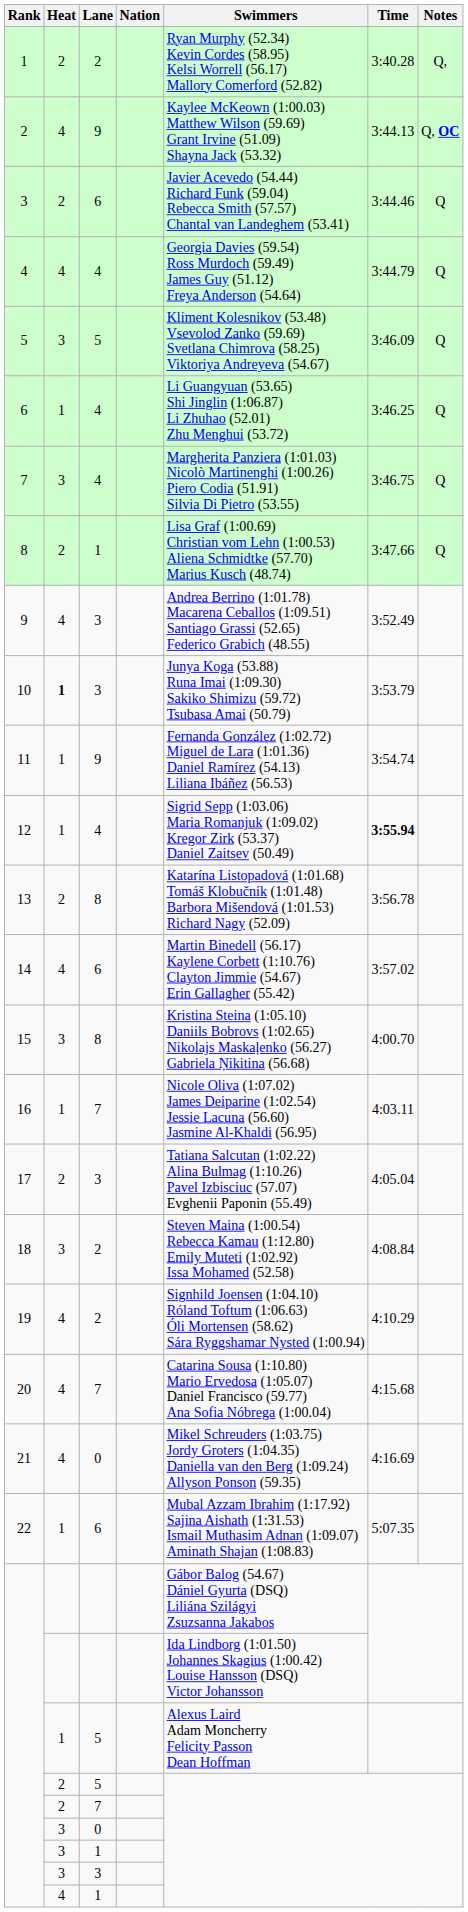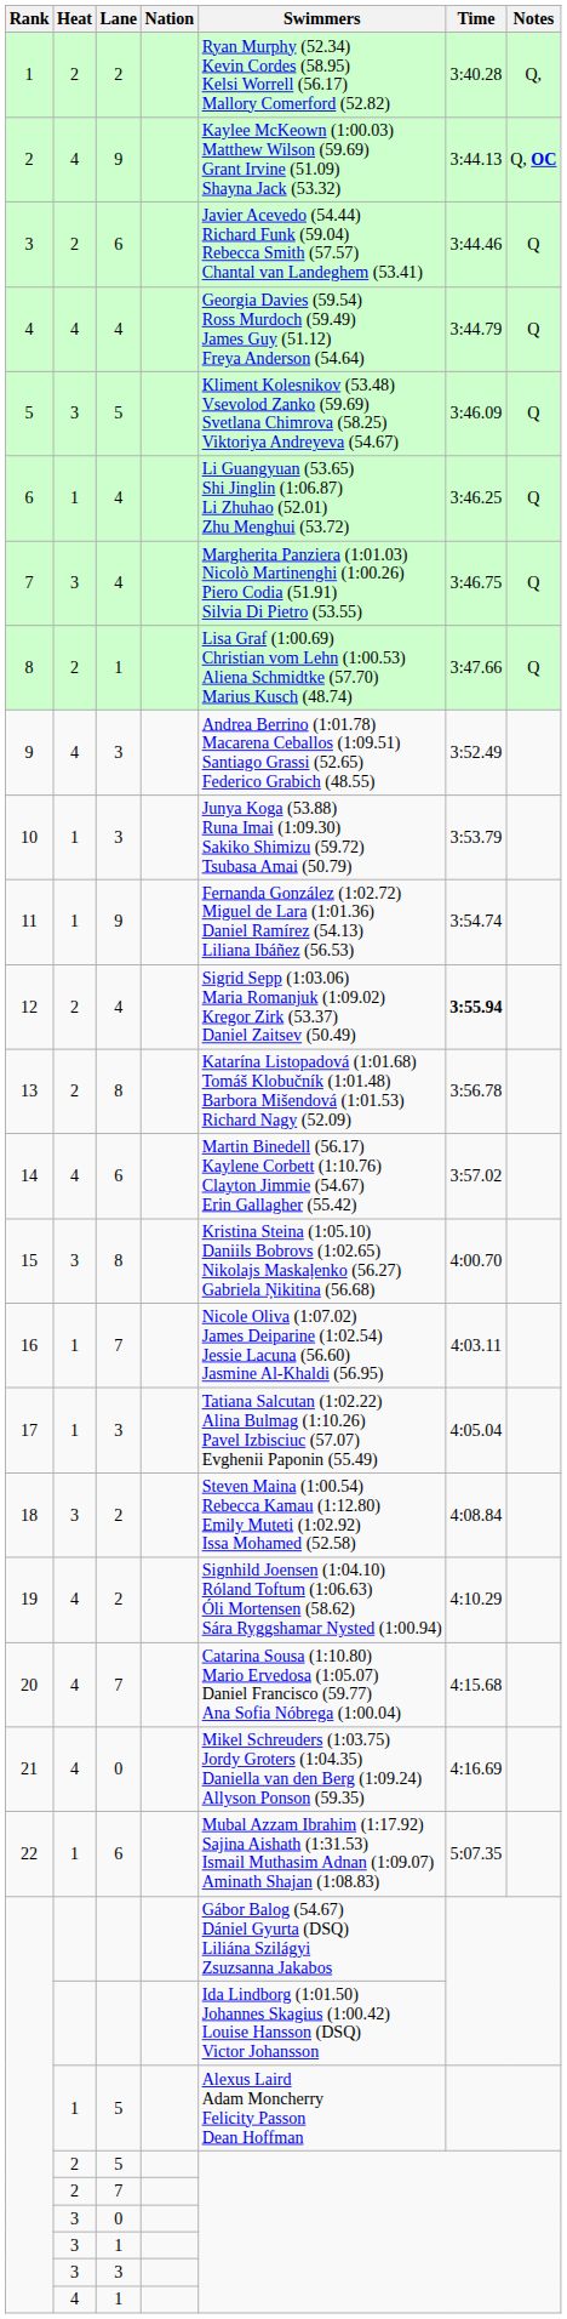 <table class="wikitable sortable" style="text-align:center">
 <tr>
 <th>Rank</th>
 <th>Heat</th>
 <th>Lane</th>
 <th>Nation</th>
 <th>Swimmers</th>
 <th>Time</th>
 <th>Notes</th>
 </tr>
 <tr bgcolor=ccffcc>
 <td>1</td>
 <td>2</td>
 <td>2</td>
 <td align=left></td>
 <td align=left><a href='#'>Ryan Murphy</a> (52.34)<br><a href='#'>Kevin Cordes</a> (58.95)<br><a href='#'>Kelsi Worrell</a> (56.17)<br><a href='#'>Mallory Comerford</a> (52.82)</td>
 <td>3:40.28</td>
 <td>Q, </td>
 </tr>
 <tr bgcolor=ccffcc>
 <td>2</td>
 <td>4</td>
 <td>9</td>
 <td align=left></td>
 <td align=left><a href='#'>Kaylee McKeown</a> (1:00.03)<br><a href='#'>Matthew Wilson</a> (59.69) <br><a href='#'>Grant Irvine</a> (51.09)<br><a href='#'>Shayna Jack</a> (53.32)</td>
 <td>3:44.13</td>
 <td>Q, <strong><a href='#'>OC</a></strong></td>
 </tr>
 <tr bgcolor=ccffcc>
 <td>3</td>
 <td>2</td>
 <td>6</td>
 <td align=left></td>
 <td align=left><a href='#'>Javier Acevedo</a> (54.44)<br><a href='#'>Richard Funk</a> (59.04) <br><a href='#'>Rebecca Smith</a> (57.57)<br><a href='#'>Chantal van Landeghem</a> (53.41)</td>
 <td>3:44.46</td>
 <td>Q</td>
 </tr>
 <tr bgcolor=ccffcc>
 <td>4</td>
 <td>4</td>
 <td>4</td>
 <td align=left></td>
 <td align=left><a href='#'>Georgia Davies</a> (59.54)<br><a href='#'>Ross Murdoch</a> (59.49) <br><a href='#'>James Guy</a> (51.12)<br><a href='#'>Freya Anderson</a> (54.64)</td>
 <td>3:44.79</td>
 <td>Q</td>
 </tr>
 <tr bgcolor=ccffcc>
 <td>5</td>
 <td>3</td>
 <td>5</td>
 <td align=left></td>
 <td align=left><a href='#'>Kliment Kolesnikov</a> (53.48)<br><a href='#'>Vsevolod Zanko</a> (59.69) <br><a href='#'>Svetlana Chimrova</a> (58.25)<br><a href='#'>Viktoriya Andreyeva</a> (54.67)</td>
 <td>3:46.09</td>
 <td>Q</td>
 </tr>
 <tr bgcolor=ccffcc>
 <td>6</td>
 <td>1</td>
 <td>4</td>
 <td align=left></td>
 <td align=left><a href='#'>Li Guangyuan</a> (53.65)<br><a href='#'>Shi Jinglin</a> (1:06.87) <br><a href='#'>Li Zhuhao</a> (52.01)<br><a href='#'>Zhu Menghui</a> (53.72)</td>
 <td>3:46.25</td>
 <td>Q</td>
 </tr>
 <tr bgcolor=ccffcc>
 <td>7</td>
 <td>3</td>
 <td>4</td>
 <td align=left></td>
 <td align=left><a href='#'>Margherita Panziera</a> (1:01.03)<br><a href='#'>Nicolò Martinenghi</a> (1:00.26) <br><a href='#'>Piero Codia</a> (51.91)<br><a href='#'>Silvia Di Pietro</a> (53.55)</td>
 <td>3:46.75</td>
 <td>Q</td>
 </tr>
 <tr bgcolor=ccffcc>
 <td>8</td>
 <td>2</td>
 <td>1</td>
 <td align=left></td>
 <td align=left><a href='#'>Lisa Graf</a> (1:00.69)<br><a href='#'>Christian vom Lehn</a> (1:00.53) <br><a href='#'>Aliena Schmidtke</a> (57.70)<br><a href='#'>Marius Kusch</a> (48.74)</td>
 <td>3:47.66</td>
 <td>Q</td>
 </tr>
 <tr>
 <td>9</td>
 <td>4</td>
 <td>3</td>
 <td align=left></td>
 <td align=left><a href='#'>Andrea Berrino</a> (1:01.78)<br><a href='#'>Macarena Ceballos</a> (1:09.51) <br><a href='#'>Santiago Grassi</a> (52.65)<br><a href='#'>Federico Grabich</a> (48.55)</td>
 <td>3:52.49</td>
 <td></td>
 </tr>
 <tr>
 <td>10</td>
-<td><strong>1</strong></td>
+<td>1</td>
 <td>3</td>
 <td align=left></td>
 <td align=left><a href='#'>Junya Koga</a> (53.88)<br><a href='#'>Runa Imai</a> (1:09.30) <br><a href='#'>Sakiko Shimizu</a> (59.72)<br><a href='#'>Tsubasa Amai</a> (50.79)</td>
 <td>3:53.79</td>
 <td></td>
 </tr>
 <tr>
 <td>11</td>
 <td>1</td>
 <td>9</td>
 <td align=left></td>
 <td align=left><a href='#'>Fernanda González</a> (1:02.72)<br><a href='#'>Miguel de Lara</a> (1:01.36) <br><a href='#'>Daniel Ramírez</a> (54.13)<br><a href='#'>Liliana Ibáñez</a> (56.53)</td>
 <td>3:54.74</td>
 <td></td>
 </tr>
 <tr>
 <td>12</td>
-<td>1</td>
+<td>2</td>
 <td>4</td>
 <td align=left></td>
 <td align=left><a href='#'>Sigrid Sepp</a> (1:03.06)<br><a href='#'>Maria Romanjuk</a> (1:09.02) <br><a href='#'>Kregor Zirk</a> (53.37)<br><a href='#'>Daniel Zaitsev</a> (50.49)</td>
 <td><strong>3:55.94</strong></td>
 <td></td>
 </tr>
 <tr>
 <td>13</td>
 <td>2</td>
 <td>8</td>
 <td align=left></td>
 <td align=left><a href='#'>Katarína Listopadová</a> (1:01.68)<br><a href='#'>Tomáš Klobučník</a> (1:01.48) <br><a href='#'>Barbora Mišendová</a> (1:01.53)<br><a href='#'>Richard Nagy</a> (52.09)</td>
 <td>3:56.78</td>
 <td></td>
 </tr>
 <tr>
 <td>14</td>
 <td>4</td>
 <td>6</td>
 <td align=left></td>
 <td align=left><a href='#'>Martin Binedell</a> (56.17)<br><a href='#'>Kaylene Corbett</a> (1:10.76) <br><a href='#'>Clayton Jimmie</a> (54.67)<br><a href='#'>Erin Gallagher</a> (55.42)</td>
 <td>3:57.02</td>
 <td></td>
 </tr>
 <tr>
 <td>15</td>
 <td>3</td>
 <td>8</td>
 <td align=left></td>
 <td align=left><a href='#'>Kristina Steina</a> (1:05.10)<br><a href='#'>Daniils Bobrovs</a> (1:02.65) <br><a href='#'>Nikolajs Maskaļenko</a> (56.27)<br><a href='#'>Gabriela Ņikitina</a> (56.68)</td>
 <td>4:00.70</td>
 <td></td>
 </tr>
 <tr>
 <td>16</td>
 <td>1</td>
 <td>7</td>
 <td align=left></td>
 <td align=left><a href='#'>Nicole Oliva</a> (1:07.02)<br><a href='#'>James Deiparine</a> (1:02.54) <br><a href='#'>Jessie Lacuna</a> (56.60)<br><a href='#'>Jasmine Al-Khaldi</a> (56.95)</td>
 <td>4:03.11</td>
 <td></td>
 </tr>
 <tr>
 <td>17</td>
-<td>2</td>
+<td>1</td>
 <td>3</td>
 <td align=left></td>
 <td align=left><a href='#'>Tatiana Salcutan</a> (1:02.22)<br><a href='#'>Alina Bulmag</a> (1:10.26) <br><a href='#'>Pavel Izbisciuc</a> (57.07)<br>Evghenii Paponin (55.49)</td>
 <td>4:05.04</td>
 <td></td>
 </tr>
 <tr>
 <td>18</td>
 <td>3</td>
 <td>2</td>
 <td align=left></td>
 <td align=left><a href='#'>Steven Maina</a> (1:00.54)<br><a href='#'>Rebecca Kamau</a> (1:12.80) <br><a href='#'>Emily Muteti</a> (1:02.92)<br><a href='#'>Issa Mohamed</a> (52.58)</td>
 <td>4:08.84</td>
 <td></td>
 </tr>
 <tr>
 <td>19</td>
 <td>4</td>
 <td>2</td>
 <td align=left></td>
 <td align=left><a href='#'>Signhild Joensen</a> (1:04.10)<br><a href='#'>Róland Toftum</a> (1:06.63) <br><a href='#'>Óli Mortensen</a> (58.62)<br><a href='#'>Sára Ryggshamar Nysted</a> (1:00.94)</td>
 <td>4:10.29</td>
 <td></td>
 </tr>
 <tr>
 <td>20</td>
 <td>4</td>
 <td>7</td>
 <td align=left></td>
 <td align=left><a href='#'>Catarina Sousa</a> (1:10.80)<br><a href='#'>Mario Ervedosa</a> (1:05.07) <br>Daniel Francisco (59.77)<br><a href='#'>Ana Sofia Nóbrega</a> (1:00.04)</td>
 <td>4:15.68</td>
 <td></td>
 </tr>
 <tr>
 <td>21</td>
 <td>4</td>
 <td>0</td>
 <td align=left></td>
 <td align=left><a href='#'>Mikel Schreuders</a> (1:03.75)<br><a href='#'>Jordy Groters</a> (1:04.35) <br><a href='#'>Daniella van den Berg</a> (1:09.24)<br><a href='#'>Allyson Ponson</a> (59.35)</td>
 <td>4:16.69</td>
 <td></td>
 </tr>
 <tr>
 <td>22</td>
 <td>1</td>
 <td>6</td>
 <td align=left></td>
 <td align=left><a href='#'>Mubal Azzam Ibrahim</a> (1:17.92)<br><a href='#'>Sajina Aishath</a> (1:31.53) <br><a href='#'>Ismail Muthasim Adnan</a> (1:09.07)<br><a href='#'>Aminath Shajan</a> (1:08.83)</td>
 <td>5:07.35</td>
 <td></td>
 </tr>
 <tr>
 <td rowspan=9></td>
 <td></td>
 <td></td>
 <td align=left></td>
 <td align=left><a href='#'>Gábor Balog</a> (54.67)<br><a href='#'>Dániel Gyurta</a> (DSQ) <br><a href='#'>Liliána Szilágyi</a><br><a href='#'>Zsuzsanna Jakabos</a></td>
 <td rowspan=2 colspan=2></td>
 </tr>
 <tr>
 <td></td>
 <td></td>
 <td align=left></td>
 <td align=left><a href='#'>Ida Lindborg</a> (1:01.50)<br><a href='#'>Johannes Skagius</a> (1:00.42) <br><a href='#'>Louise Hansson</a> (DSQ)<br><a href='#'>Victor Johansson</a></td>
 </tr>
 <tr>
 <td>1</td>
 <td>5</td>
 <td align=left></td>
 <td align=left><a href='#'>Alexus Laird</a> <br>Adam Moncherry<br><a href='#'>Felicity Passon</a><br><a href='#'>Dean Hoffman</a></td>
 <td colspan=2></td>
 </tr>
 <tr>
 <td>2</td>
 <td>5</td>
 <td align=left></td>
 <td rowspan=6 colspan=3></td>
 </tr>
 <tr>
 <td>2</td>
 <td>7</td>
 <td align=left></td>
 </tr>
 <tr>
 <td>3</td>
 <td>0</td>
 <td align=left></td>
 </tr>
 <tr>
 <td>3</td>
 <td>1</td>
 <td align=left></td>
 </tr>
 <tr>
 <td>3</td>
 <td>3</td>
 <td align=left></td>
 </tr>
 <tr>
 <td>4</td>
 <td>1</td>
 <td align=left></td>
 </tr>
 </table>
